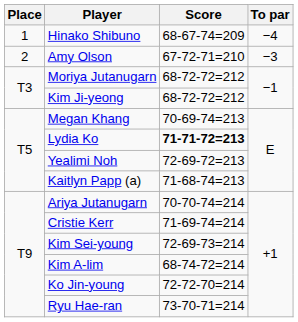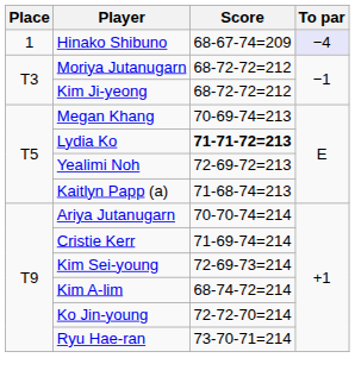 <table class="wikitable">
 <tr>
 <th>Place</th>
 <th>Player</th>
 <th>Score</th>
 <th>To par</th>
 </tr>
 <tr>
 <td align=center>1</td>
 <td> <a href='#'>Hinako Shibuno</a></td>
 <td align=center>68-67-74=209</td>
-<td align=center>−4</td>
-</tr>
-<tr>
-<td align=center>2</td>
-<td> <a href='#'>Amy Olson</a></td>
-<td align=center>67-72-71=210</td>
-<td align=center>−3</td>
+<td align=center style="background: lavender;">−4</td>
 </tr>
 <tr>
 <td rowspan=2 align=center>T3</td>
 <td> <a href='#'>Moriya Jutanugarn</a></td>
 <td align=center>68-72-72=212</td>
 <td rowspan=2 align=center>−1</td>
 </tr>
 <tr>
 <td> <a href='#'>Kim Ji-yeong</a></td>
 <td align=center>68-72-72=212</td>
 </tr>
 <tr>
 <td rowspan=4 align=center>T5</td>
 <td> <a href='#'>Megan Khang</a></td>
 <td align=center>70-69-74=213</td>
 <td rowspan=4 align=center>E</td>
 </tr>
 <tr>
 <td> <a href='#'>Lydia Ko</a></td>
 <td align=center><strong>71-71-72=213</strong></td>
 </tr>
 <tr>
 <td> <a href='#'>Yealimi Noh</a></td>
 <td align=center>72-69-72=213</td>
 </tr>
 <tr>
 <td> <a href='#'>Kaitlyn Papp</a> (a)</td>
 <td align=center>71-68-74=213</td>
 </tr>
 <tr>
 <td rowspan=6 align=center>T9</td>
 <td> <a href='#'>Ariya Jutanugarn</a></td>
 <td align=center>70-70-74=214</td>
 <td rowspan=6 align=center>+1</td>
 </tr>
 <tr>
 <td> <a href='#'>Cristie Kerr</a></td>
 <td align=center>71-69-74=214</td>
 </tr>
 <tr>
 <td> <a href='#'>Kim Sei-young</a></td>
 <td align=center>72-69-73=214</td>
 </tr>
 <tr>
 <td> <a href='#'>Kim A-lim</a></td>
 <td align=center>68-74-72=214</td>
 </tr>
 <tr>
 <td> <a href='#'>Ko Jin-young</a></td>
 <td align=center>72-72-70=214</td>
 </tr>
 <tr>
 <td> <a href='#'>Ryu Hae-ran</a></td>
 <td align=center>73-70-71=214</td>
 </tr>
 </table>
